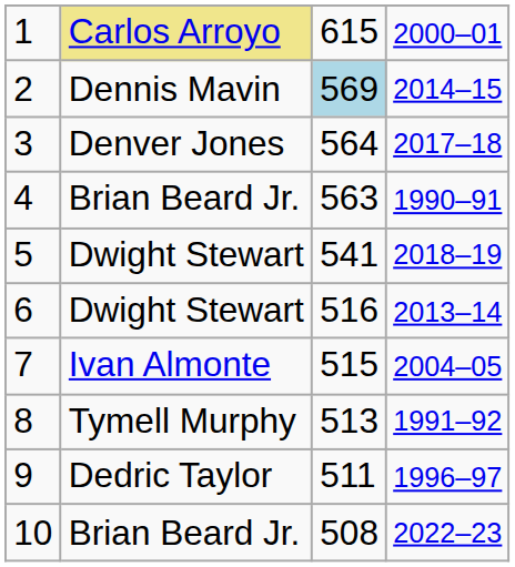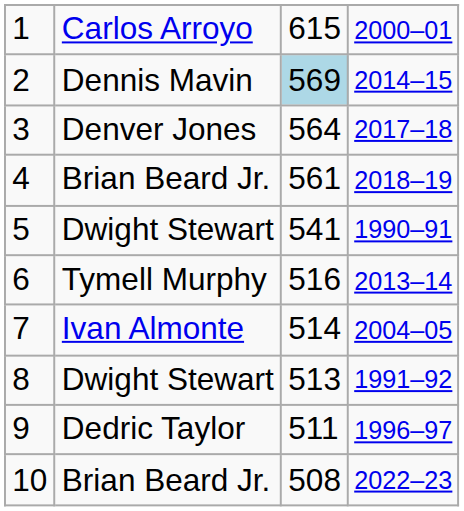 <table class="wikitable">
 <tr>
 </tr>
 <tr>
 <td>1</td>
-<td style="background: khaki;"><a href='#'>Carlos Arroyo</a></td>
+<td><a href='#'>Carlos Arroyo</a></td>
 <td>615</td>
 <td style="font-size:80%;"><a href='#'>2000–01</a></td>
 </tr>
 <tr>
 <td>2</td>
 <td>Dennis Mavin</td>
 <td style="background: lightblue;">569</td>
 <td style="font-size:80%;"><a href='#'>2014–15</a></td>
 </tr>
 <tr>
 <td>3</td>
 <td>Denver Jones</td>
 <td>564</td>
 <td style="font-size:80%;"><a href='#'>2017–18</a></td>
 </tr>
 <tr>
 <td>4</td>
 <td>Brian Beard Jr.</td>
-<td>563</td>
-<td style="font-size:80%;"><a href='#'>1990–91</a></td>
+<td>561</td>
+<td style="font-size:80%;"><a href='#'>2018–19</a></td>
 </tr>
 <tr>
 <td>5</td>
 <td>Dwight Stewart</td>
 <td>541</td>
-<td style="font-size:80%;"><a href='#'>2018–19</a></td>
+<td style="font-size:80%;"><a href='#'>1990–91</a></td>
 </tr>
 <tr>
 <td>6</td>
-<td>Dwight Stewart</td>
+<td>Tymell Murphy</td>
 <td>516</td>
 <td style="font-size:80%;"><a href='#'>2013–14</a></td>
 </tr>
 <tr>
 <td>7</td>
 <td><a href='#'>Ivan Almonte</a></td>
-<td>515</td>
+<td>514</td>
 <td style="font-size:80%;"><a href='#'>2004–05</a></td>
 </tr>
 <tr>
 <td>8</td>
-<td>Tymell Murphy</td>
+<td>Dwight Stewart</td>
 <td>513</td>
 <td style="font-size:80%;"><a href='#'>1991–92</a></td>
 </tr>
 <tr>
 <td>9</td>
 <td>Dedric Taylor</td>
 <td>511</td>
 <td style="font-size:80%;"><a href='#'>1996–97</a></td>
 </tr>
 <tr>
 <td>10</td>
 <td>Brian Beard Jr.</td>
 <td>508</td>
 <td style="font-size:80%;"><a href='#'>2022–23</a></td>
 </tr>
 </table>
